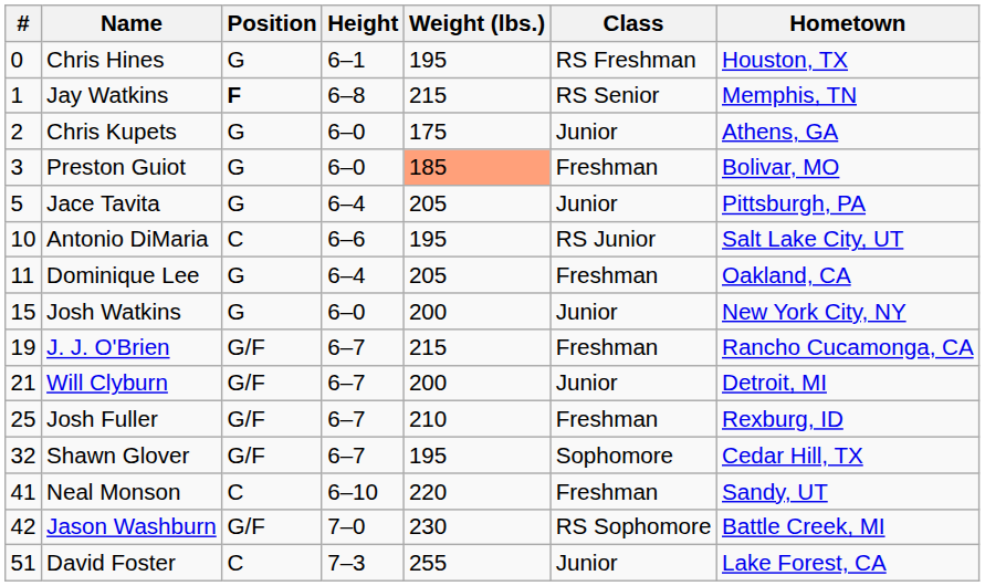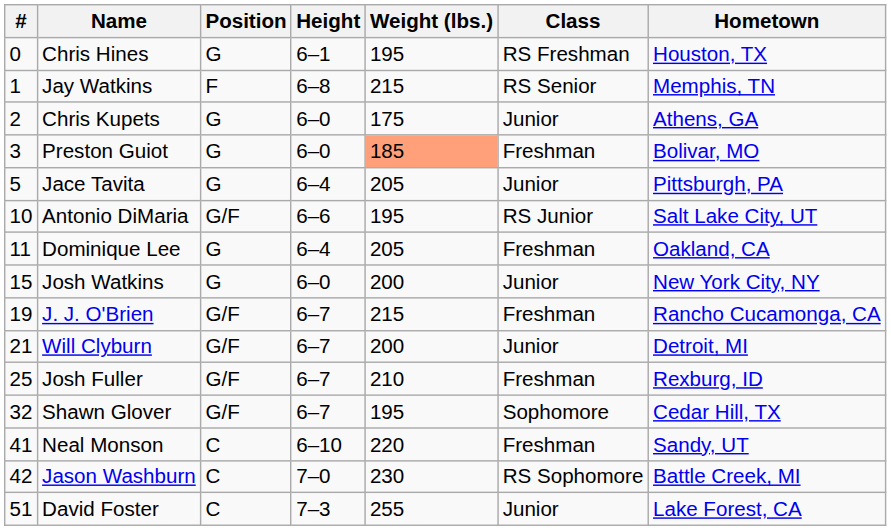 <table class="wikitable" style="font-size: 90%">
 <tr>
 <th>#</th>
 <th>Name</th>
 <th>Position</th>
 <th>Height</th>
 <th>Weight (lbs.)</th>
 <th>Class</th>
 <th>Hometown</th>
 </tr>
 <tr>
 <td>0</td>
 <td>Chris Hines</td>
 <td>G</td>
 <td>6–1</td>
 <td>195</td>
 <td>RS Freshman</td>
 <td><a href='#'>Houston, TX</a></td>
 </tr>
 <tr>
 <td>1</td>
 <td>Jay Watkins</td>
-<td><strong>F</strong></td>
+<td>F</td>
 <td>6–8</td>
 <td>215</td>
 <td>RS Senior</td>
 <td><a href='#'>Memphis, TN</a></td>
 </tr>
 <tr>
 <td>2</td>
 <td>Chris Kupets</td>
 <td>G</td>
 <td>6–0</td>
 <td>175</td>
 <td>Junior</td>
 <td><a href='#'>Athens, GA</a></td>
 </tr>
 <tr>
 <td>3</td>
 <td>Preston Guiot</td>
 <td>G</td>
 <td>6–0</td>
 <td style="background: lightsalmon;">185</td>
 <td>Freshman</td>
 <td><a href='#'>Bolivar, MO</a></td>
 </tr>
 <tr>
 <td>5</td>
 <td>Jace Tavita</td>
 <td>G</td>
 <td>6–4</td>
 <td>205</td>
 <td>Junior</td>
 <td><a href='#'>Pittsburgh, PA</a></td>
 </tr>
 <tr>
 <td>10</td>
 <td>Antonio DiMaria</td>
-<td>C</td>
+<td>G/F</td>
 <td>6–6</td>
 <td>195</td>
 <td>RS Junior</td>
 <td><a href='#'>Salt Lake City, UT</a></td>
 </tr>
 <tr>
 <td>11</td>
 <td>Dominique Lee</td>
 <td>G</td>
 <td>6–4</td>
 <td>205</td>
 <td>Freshman</td>
 <td><a href='#'>Oakland, CA</a></td>
 </tr>
 <tr>
 <td>15</td>
 <td>Josh Watkins</td>
 <td>G</td>
 <td>6–0</td>
 <td>200</td>
 <td>Junior</td>
 <td><a href='#'>New York City, NY</a></td>
 </tr>
 <tr>
 <td>19</td>
 <td><a href='#'>J. J. O'Brien</a></td>
 <td>G/F</td>
 <td>6–7</td>
 <td>215</td>
 <td>Freshman</td>
 <td><a href='#'>Rancho Cucamonga, CA</a></td>
 </tr>
 <tr>
 <td>21</td>
 <td><a href='#'>Will Clyburn</a></td>
 <td>G/F</td>
 <td>6–7</td>
 <td>200</td>
 <td>Junior</td>
 <td><a href='#'>Detroit, MI</a></td>
 </tr>
 <tr>
 <td>25</td>
 <td>Josh Fuller</td>
 <td>G/F</td>
 <td>6–7</td>
 <td>210</td>
 <td>Freshman</td>
 <td><a href='#'>Rexburg, ID</a></td>
 </tr>
 <tr>
 <td>32</td>
 <td>Shawn Glover</td>
 <td>G/F</td>
 <td>6–7</td>
 <td>195</td>
 <td>Sophomore</td>
 <td><a href='#'>Cedar Hill, TX</a></td>
 </tr>
 <tr>
 <td>41</td>
 <td>Neal Monson</td>
 <td>C</td>
 <td>6–10</td>
 <td>220</td>
 <td>Freshman</td>
 <td><a href='#'>Sandy, UT</a></td>
 </tr>
 <tr>
 <td>42</td>
 <td><a href='#'>Jason Washburn</a></td>
-<td>G/F</td>
+<td>C</td>
 <td>7–0</td>
 <td>230</td>
 <td>RS Sophomore</td>
 <td><a href='#'>Battle Creek, MI</a></td>
 </tr>
 <tr>
 <td>51</td>
 <td>David Foster</td>
 <td>C</td>
 <td>7–3</td>
 <td>255</td>
 <td>Junior</td>
 <td><a href='#'>Lake Forest, CA</a></td>
 </tr>
 </table>
